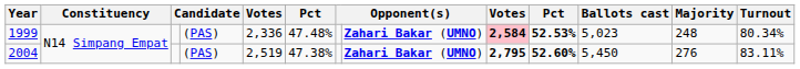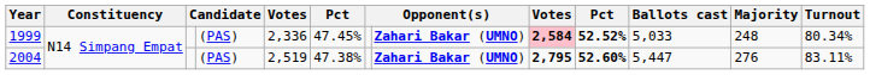 <table class="wikitable" style="margin:0.5em ; font-size:95%">
 <tr>
 <th>Year</th>
 <th>Constituency</th>
 <th colspan=2>Candidate</th>
 <th>Votes</th>
 <th>Pct</th>
 <th colspan=2>Opponent(s)</th>
 <th>Votes</th>
 <th>Pct</th>
 <th>Ballots cast</th>
 <th>Majority</th>
 <th>Turnout</th>
 </tr>
 <tr>
 <td><a href='#'>1999</a></td>
 <td rowspan=2>N14 <a href='#'>Simpang Empat</a></td>
 <td></td>
 <td> (<a href='#'>PAS</a>)</td>
 <td align="right">2,336</td>
-<td>47.48%</td>
+<td>47.45%</td>
 <td></td>
 <td><strong><a href='#'>Zahari Bakar</a></strong> (<a href='#'><strong>UMNO</strong></a>)</td>
 <td align="right" style="background: pink;"><strong>2,584</strong></td>
-<td><strong>52.53%</strong></td>
-<td>5,023</td>
+<td><strong>52.52%</strong></td>
+<td>5,033</td>
 <td>248</td>
 <td>80.34%</td>
 </tr>
 <tr>
 <td><a href='#'>2004</a></td>
 <td></td>
 <td> (<a href='#'>PAS</a>)</td>
 <td align="right">2,519</td>
 <td>47.38%</td>
 <td></td>
 <td><strong><a href='#'>Zahari Bakar</a></strong> (<a href='#'><strong>UMNO</strong></a>)</td>
 <td align="right"><strong>2,795</strong></td>
 <td><strong>52.60%</strong></td>
-<td>5,450</td>
+<td>5,447</td>
 <td>276</td>
 <td>83.11%</td>
 </tr>
 </table>
